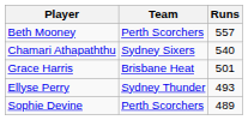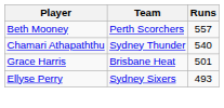 <table class="wikitable" style="text-align: center;">
 <tr>
 <th>Player</th>
 <th>Team</th>
 <th>Runs</th>
 </tr>
 <tr>
 <td style="text-align:left"><a href='#'>Beth Mooney</a></td>
 <td style="text-align:left"><a href='#'>Perth Scorchers</a></td>
 <td>557</td>
 </tr>
 <tr>
 <td style="text-align:left"><a href='#'>Chamari Athapaththu</a></td>
-<td style="text-align:left"><a href='#'>Sydney Sixers</a></td>
+<td style="text-align:left"><a href='#'>Sydney Thunder</a></td>
 <td>540</td>
 </tr>
 <tr>
 <td style="text-align:left"><a href='#'>Grace Harris</a></td>
 <td style="text-align:left"><a href='#'>Brisbane Heat</a></td>
 <td>501</td>
 </tr>
 <tr>
 <td style="text-align:left"><a href='#'>Ellyse Perry</a></td>
-<td style="text-align:left"><a href='#'>Sydney Thunder</a></td>
+<td style="text-align:left"><a href='#'>Sydney Sixers</a></td>
 <td>493</td>
 </tr>
-<tr>
-<td style="text-align:left"><a href='#'>Sophie Devine</a></td>
-<td style="text-align:left"><a href='#'>Perth Scorchers</a></td>
-<td>489</td>
-</tr>
 </table>
